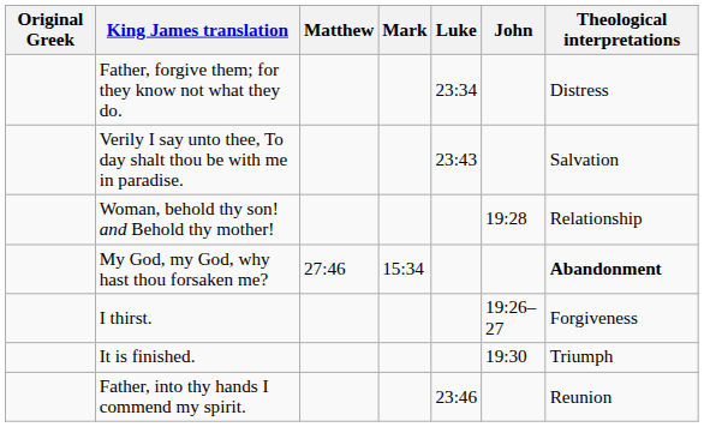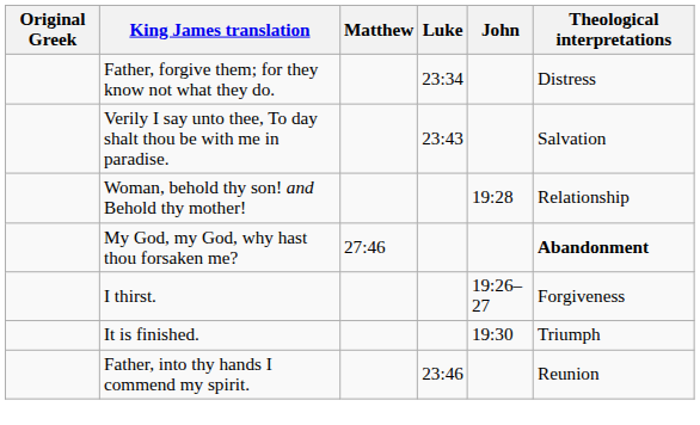 <table class="wikitable">
 <tr>
 <th>Original Greek</th>
 <th><a href='#'>King James translation</a></th>
 <th>Matthew</th>
-<th>Mark</th>
 <th>Luke</th>
 <th>John</th>
 <th>Theological interpretations</th>
 </tr>
 <tr>
 <td></td>
 <td>Father, forgive them; for they know not what they do.</td>
 <td></td>
-<td></td>
 <td>23:34</td>
 <td></td>
 <td>Distress</td>
 </tr>
 <tr>
 <td></td>
 <td>Verily I say unto thee, To day shalt thou be with me in paradise.</td>
-<td></td>
 <td></td>
 <td>23:43</td>
 <td></td>
 <td>Salvation</td>
 </tr>
 <tr>
 <td></td>
 <td>Woman, behold thy son! <em>and</em> Behold thy mother!</td>
 <td></td>
 <td></td>
-<td></td>
 <td>19:28</td>
 <td>Relationship</td>
 </tr>
 <tr>
 <td></td>
 <td>My God, my God, why hast thou forsaken me?</td>
 <td>27:46</td>
-<td>15:34</td>
 <td></td>
 <td></td>
 <td><strong>Abandonment</strong></td>
 </tr>
 <tr>
 <td></td>
 <td>I thirst.</td>
-<td></td>
 <td></td>
 <td></td>
 <td>19:26–27</td>
 <td>Forgiveness</td>
 </tr>
 <tr>
 <td></td>
 <td>It is finished.</td>
 <td></td>
 <td></td>
-<td></td>
 <td>19:30</td>
 <td>Triumph</td>
 </tr>
 <tr>
 <td></td>
 <td>Father, into thy hands I commend my spirit.</td>
 <td></td>
-<td></td>
 <td>23:46</td>
 <td></td>
 <td>Reunion</td>
 </tr>
 </table>
